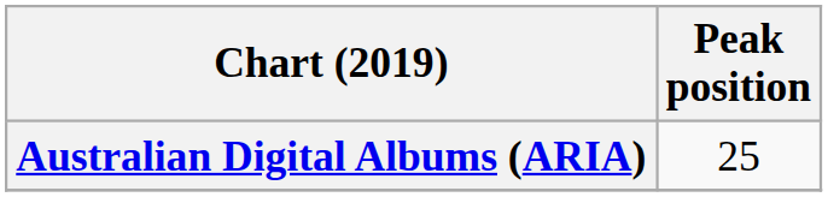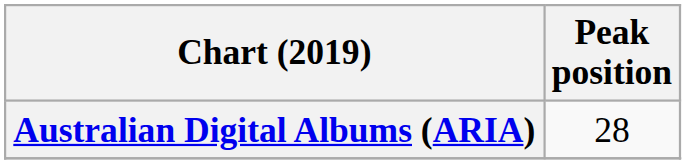 <table class="wikitable sortable plainrowheaders" style="text-align:center">
 <tr>
 <th scope="col">Chart (2019)</th>
 <th scope="col">Peak<br>position</th>
 </tr>
 <tr>
 <th scope="row"><a href='#'>Australian Digital Albums</a> (<a href='#'>ARIA</a>)</th>
-<td>25</td>
+<td>28</td>
 </tr>
 <tr>
 </tr>
 <tr>
 </tr>
 <tr>
 </tr>
 <tr>
 </tr>
 <tr>
 </tr>
 </table>
